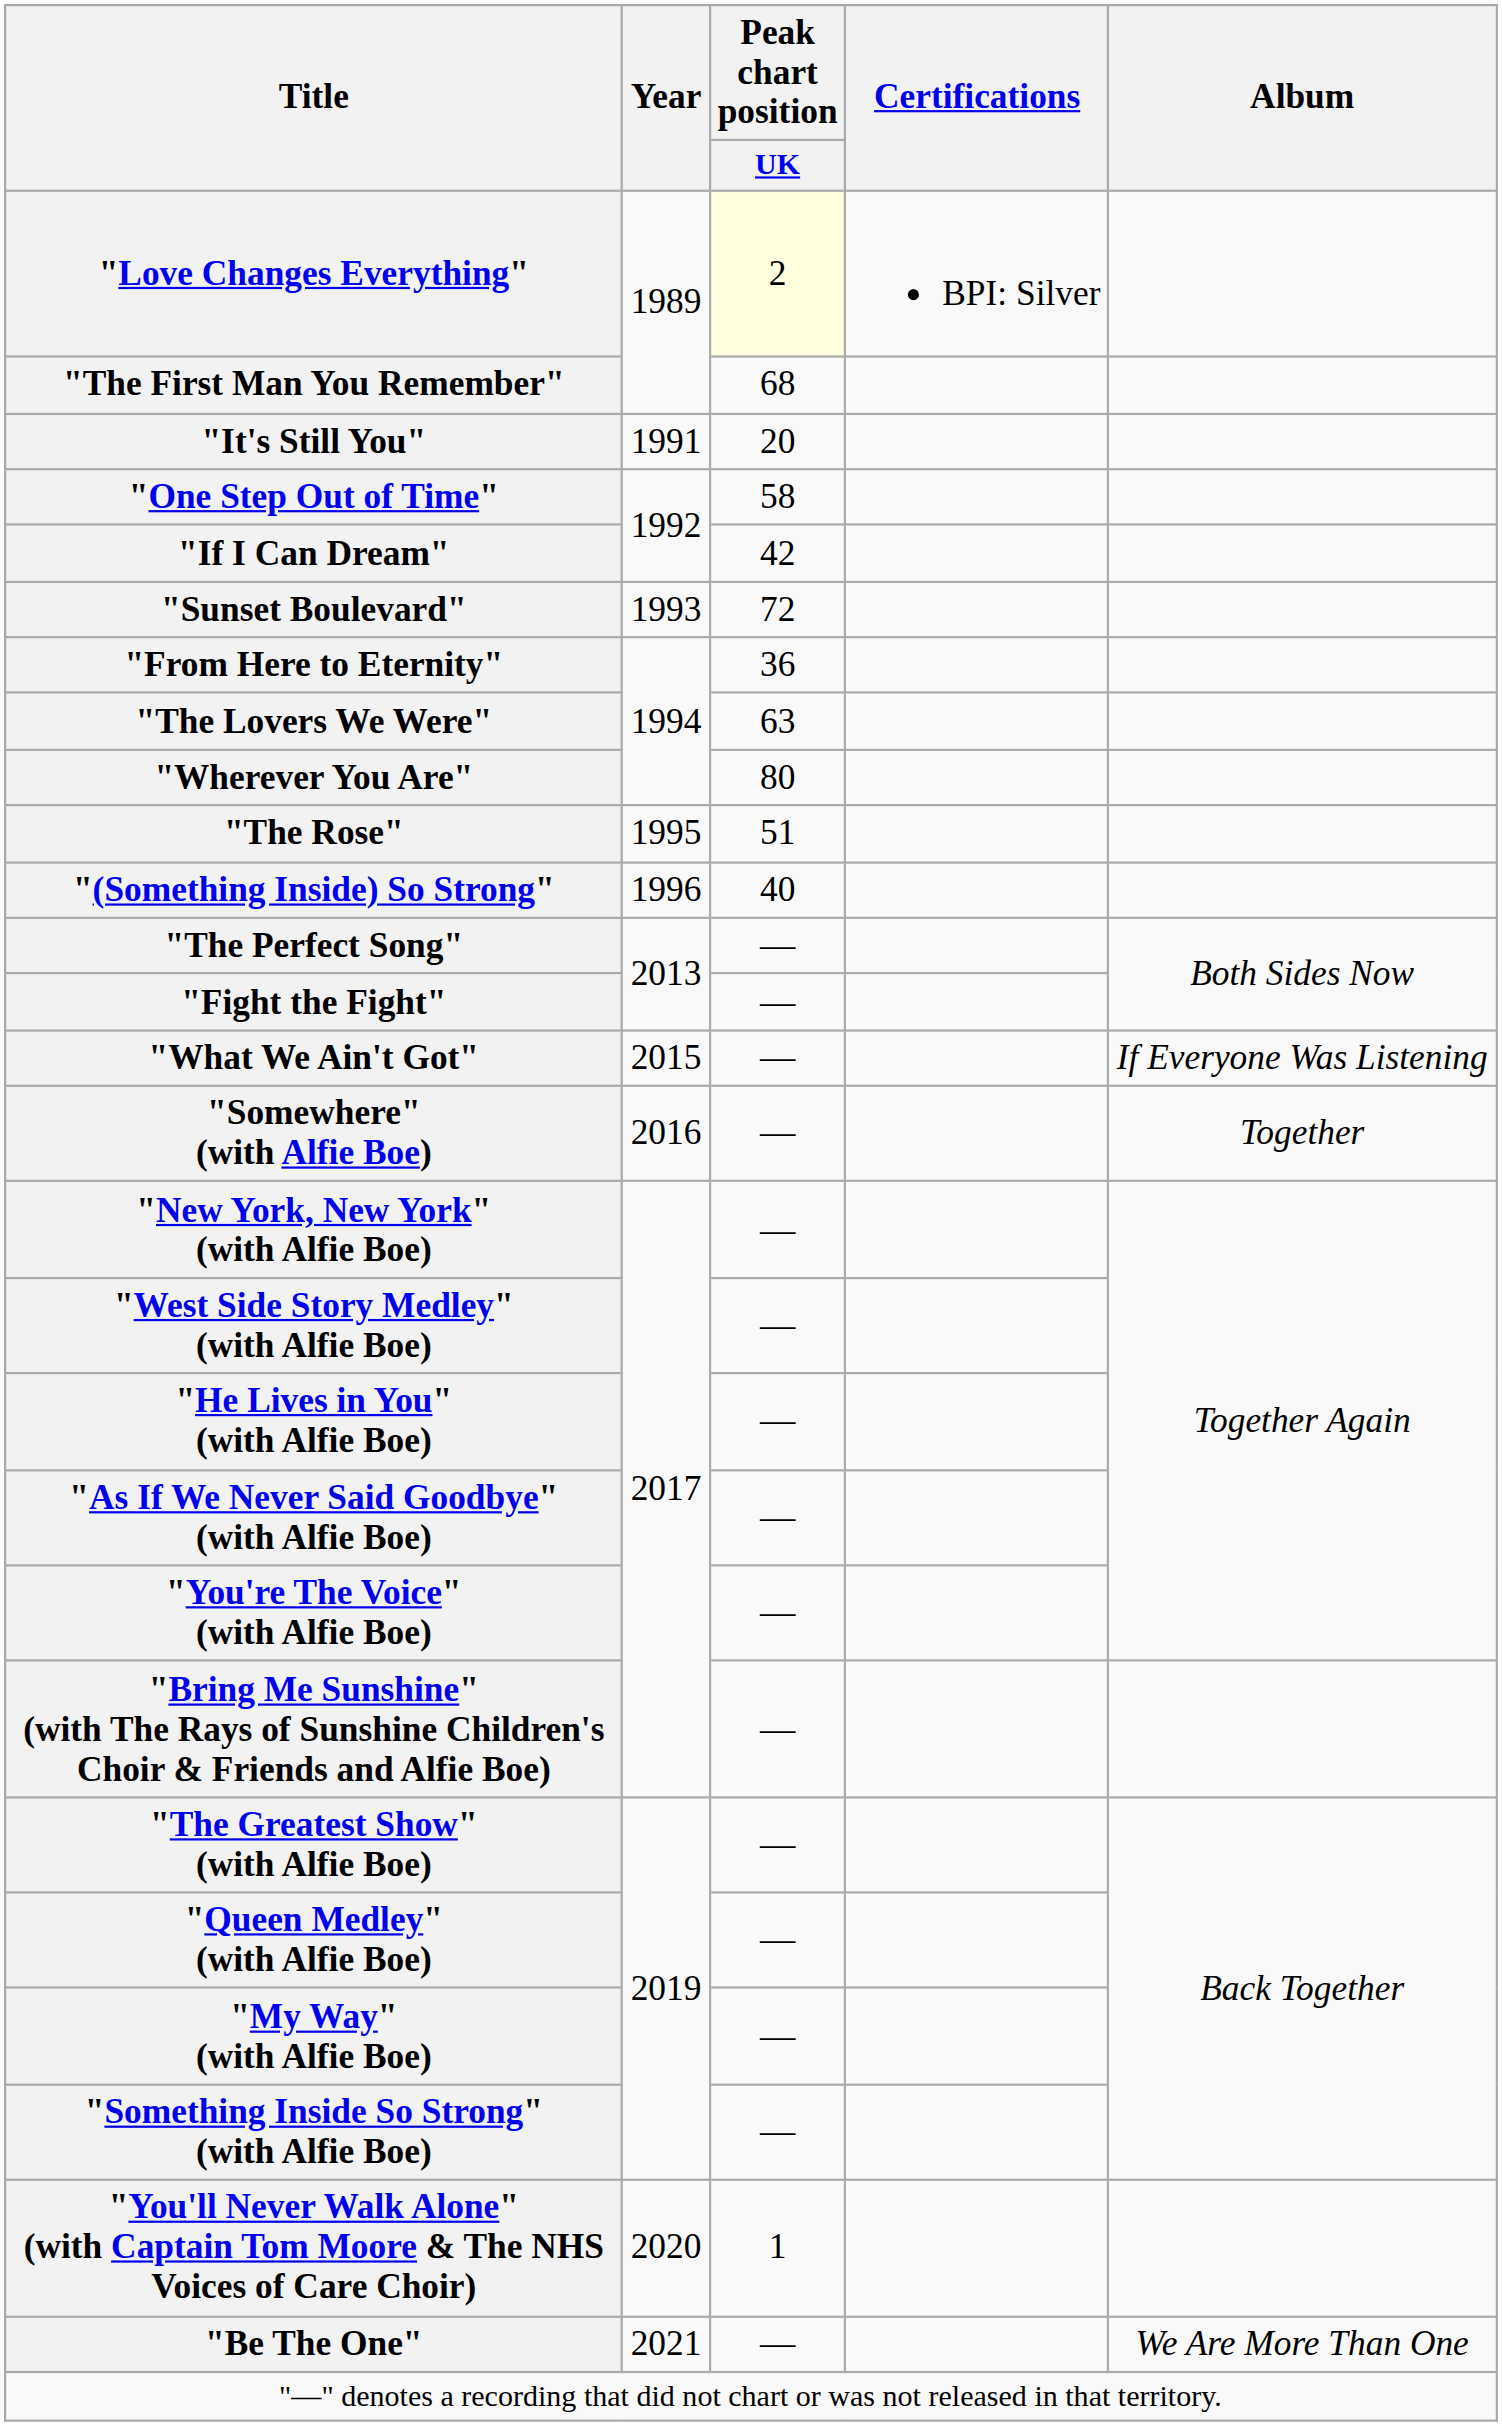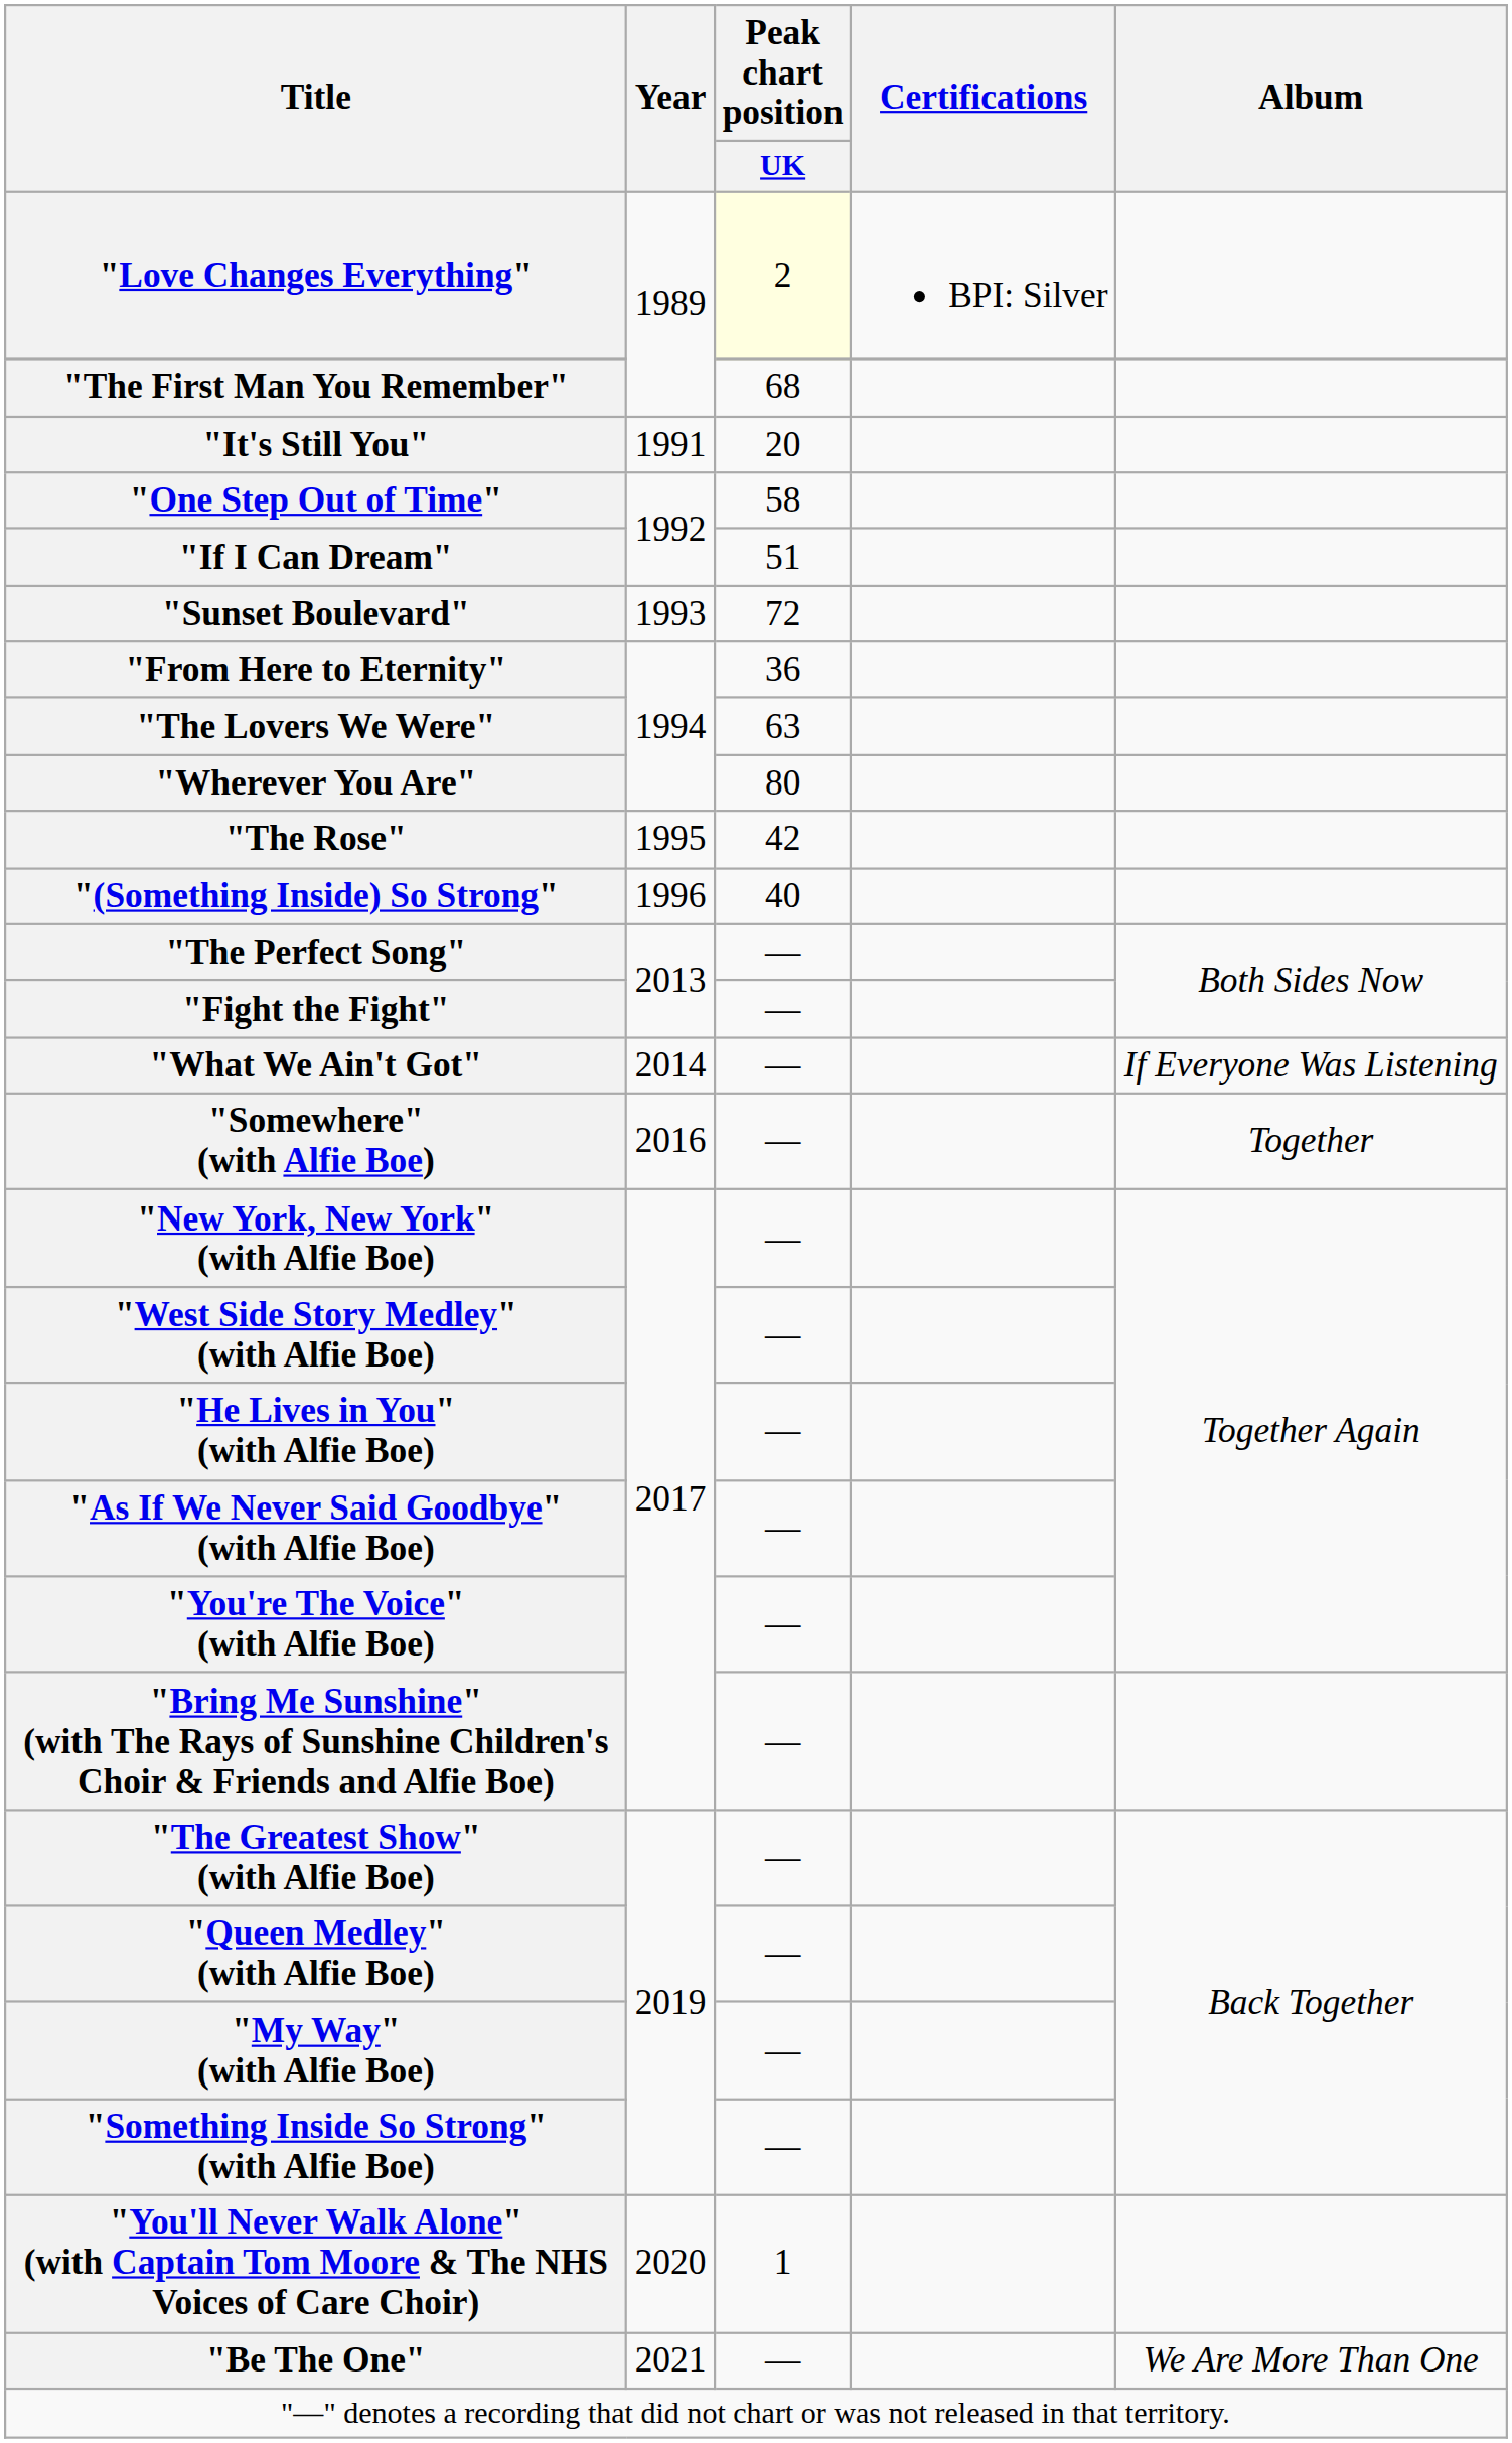 <table class="wikitable plainrowheaders" style="text-align:center;">
 <tr>
 <th scope="col" rowspan="2" style="width:17em;">Title</th>
 <th scope="col" rowspan="2">Year</th>
 <th scope="col" colspan="1">Peak chart position</th>
 <th scope="col" rowspan="2"><a href='#'>Certifications</a></th>
 <th scope="col" rowspan="2">Album</th>
 </tr>
 <tr>
 <th scope="col" style="width:3em;font-size:85%;"><a href='#'>UK</a><br></th>
 </tr>
 <tr>
 <th scope="row">"<a href='#'>Love Changes Everything</a>"</th>
 <td rowspan="2">1989</td>
 <td style="background: lightyellow;">2</td>
 <td><br><ul><li>BPI: Silver</li></ul></td>
 <td></td>
 </tr>
 <tr>
 <th scope="row">"The First Man You Remember"</th>
 <td>68</td>
 <td></td>
 <td></td>
 </tr>
 <tr>
 <th scope="row">"It's Still You"</th>
 <td>1991</td>
 <td>20</td>
 <td></td>
 <td></td>
 </tr>
 <tr>
 <th scope="row">"<a href='#'>One Step Out of Time</a>"</th>
 <td rowspan="2">1992</td>
 <td>58</td>
 <td></td>
 <td></td>
 </tr>
 <tr>
 <th scope="row">"If I Can Dream"</th>
-<td>42</td>
+<td>51</td>
 <td></td>
 <td></td>
 </tr>
 <tr>
 <th scope="row">"Sunset Boulevard"</th>
 <td>1993</td>
 <td>72</td>
 <td></td>
 <td></td>
 </tr>
 <tr>
 <th scope="row">"From Here to Eternity"</th>
 <td rowspan="3">1994</td>
 <td>36</td>
 <td></td>
 <td></td>
 </tr>
 <tr>
 <th scope="row">"The Lovers We Were"</th>
 <td>63</td>
 <td></td>
 <td></td>
 </tr>
 <tr>
 <th scope="row">"Wherever You Are"</th>
 <td>80</td>
 <td></td>
 <td></td>
 </tr>
 <tr>
 <th scope="row">"The Rose"</th>
 <td>1995</td>
-<td>51</td>
+<td>42</td>
 <td></td>
 <td></td>
 </tr>
 <tr>
 <th scope="row">"<a href='#'>(Something Inside) So Strong</a>"</th>
 <td>1996</td>
 <td>40</td>
 <td></td>
 <td></td>
 </tr>
 <tr>
 <th scope="row">"The Perfect Song"</th>
 <td rowspan="2">2013</td>
 <td>—</td>
 <td></td>
 <td rowspan="2"><em>Both Sides Now</em></td>
 </tr>
 <tr>
 <th scope="row">"Fight the Fight"<br></th>
 <td>—</td>
 <td></td>
 </tr>
 <tr>
 <th scope="row">"What We Ain't Got"</th>
-<td>2015</td>
+<td>2014</td>
 <td>—</td>
 <td></td>
 <td><em>If Everyone Was Listening</em></td>
 </tr>
 <tr>
 <th scope="row">"Somewhere"<br><span>(with <a href='#'>Alfie Boe</a>)</span></th>
 <td>2016</td>
 <td>—</td>
 <td></td>
 <td><em>Together</em></td>
 </tr>
 <tr>
 <th scope="row">"<a href='#'>New York, New York</a>"<br><span>(with Alfie Boe)</span></th>
 <td rowspan="6">2017</td>
 <td>—</td>
 <td></td>
 <td rowspan="5"><em>Together Again</em></td>
 </tr>
 <tr>
 <th scope="row">"<a href='#'>West Side Story Medley</a>"<br><span>(with Alfie Boe)</span></th>
 <td>—</td>
 <td></td>
 </tr>
 <tr>
 <th scope="row">"<a href='#'>He Lives in You</a>"<br><span>(with Alfie Boe)</span></th>
 <td>—</td>
 <td></td>
 </tr>
 <tr>
 <th scope="row">"<a href='#'>As If We Never Said Goodbye</a>"<br><span>(with Alfie Boe)</span></th>
 <td>—</td>
 <td></td>
 </tr>
 <tr>
 <th scope="row">"<a href='#'>You're The Voice</a>"<br><span>(with Alfie Boe)</span></th>
 <td>—</td>
 <td></td>
 </tr>
 <tr>
 <th scope="row">"<a href='#'>Bring Me Sunshine</a>"<br><span>(with The Rays of Sunshine Children's Choir & Friends and Alfie Boe)</span></th>
 <td>—</td>
 <td></td>
 <td></td>
 </tr>
 <tr>
 <th scope="row">"<a href='#'>The Greatest Show</a>"<br><span>(with Alfie Boe)</span></th>
 <td rowspan="4">2019</td>
 <td>—</td>
 <td></td>
 <td rowspan="4"><em>Back Together</em></td>
 </tr>
 <tr>
 <th scope="row">"<a href='#'>Queen Medley</a>"<br><span>(with Alfie Boe)</span></th>
 <td>—</td>
 <td></td>
 </tr>
 <tr>
 <th scope="row">"<a href='#'>My Way</a>"<br><span>(with Alfie Boe)</span></th>
 <td>—</td>
 <td></td>
 </tr>
 <tr>
 <th scope="row">"<a href='#'>Something Inside So Strong</a>"<br><span>(with Alfie Boe)</span></th>
 <td>—</td>
 <td></td>
 </tr>
 <tr>
 <th scope="row">"<a href='#'>You'll Never Walk Alone</a>"<br><span>(with <a href='#'>Captain Tom Moore</a> & The NHS Voices of Care Choir)</span></th>
 <td>2020</td>
 <td>1</td>
 <td></td>
 <td></td>
 </tr>
 <tr>
 <th scope="row">"Be The One"</th>
 <td>2021</td>
 <td>—</td>
 <td></td>
 <td><em>We Are More Than One</em></td>
 </tr>
 <tr>
 <td colspan="14" style="font-size:85%">"—" denotes a recording that did not chart or was not released in that territory.</td>
 </tr>
 </table>
